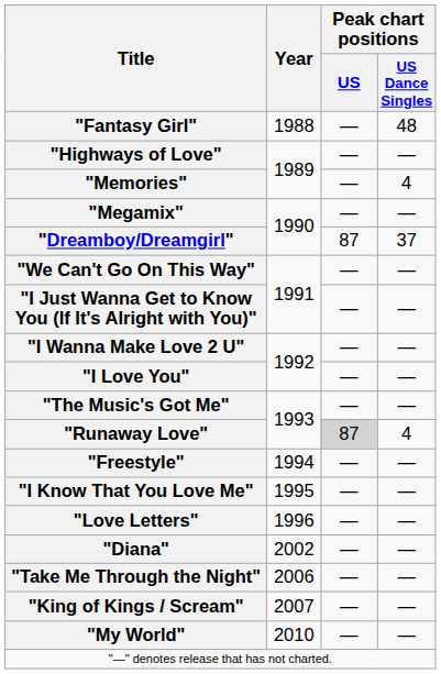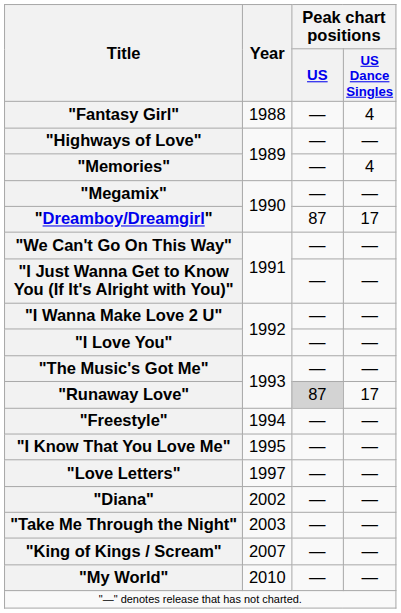 <table class="wikitable plainrowheaders" style="text-align:center;">
 <tr>
 <th scope="col" rowspan="2" style="width:14em;">Title</th>
 <th scope="col" rowspan="2" style="width:2.5em;">Year</th>
 <th scope="col" colspan="3">Peak chart positions</th>
 </tr>
 <tr>
 <th style="width:3em;font-size:90%;"><a href='#'>US</a></th>
 <th style="width:3em;font-size:80%;"><a href='#'>US<br>Dance<br>Singles</a></th>
 </tr>
 <tr>
 <th scope="row">"Fantasy Girl"</th>
 <td>1988</td>
 <td>—</td>
-<td>48</td>
+<td>4</td>
 </tr>
 <tr>
 <th scope="row">"Highways of Love"</th>
 <td rowspan="2">1989</td>
 <td>—</td>
 <td>—</td>
 </tr>
 <tr>
 <th scope="row">"Memories"</th>
 <td>—</td>
 <td>4</td>
 </tr>
 <tr>
 <th scope="row">"Megamix"</th>
 <td rowspan="2">1990</td>
 <td>—</td>
 <td>—</td>
 </tr>
 <tr>
 <th scope="row">"<a href='#'>Dreamboy/Dreamgirl</a>"</th>
 <td>87</td>
-<td>37</td>
+<td>17</td>
 </tr>
 <tr>
 <th scope="row">"We Can't Go On This Way"</th>
 <td rowspan="2">1991</td>
 <td>—</td>
 <td>—</td>
 </tr>
 <tr>
 <th scope="row">"I Just Wanna Get to Know You (If It's Alright with You)"</th>
 <td>—</td>
 <td>—</td>
 </tr>
 <tr>
 <th scope="row">"I Wanna Make Love 2 U"</th>
 <td rowspan="2">1992</td>
 <td>—</td>
 <td>—</td>
 </tr>
 <tr>
 <th scope="row">"I Love You"</th>
 <td>—</td>
 <td>—</td>
 </tr>
 <tr>
 <th scope="row">"The Music's Got Me"</th>
 <td rowspan="2">1993</td>
 <td>—</td>
 <td>—</td>
 </tr>
 <tr>
 <th scope="row">"Runaway Love"</th>
 <td style="background: lightgrey;">87</td>
-<td>4</td>
+<td>17</td>
 </tr>
 <tr>
 <th scope="row">"Freestyle"</th>
 <td>1994</td>
 <td>—</td>
 <td>—</td>
 </tr>
 <tr>
 <th scope="row">"I Know That You Love Me"</th>
 <td>1995</td>
 <td>—</td>
 <td>—</td>
 </tr>
 <tr>
 <th scope="row">"Love Letters"</th>
-<td>1996</td>
+<td>1997</td>
 <td>—</td>
 <td>—</td>
 </tr>
 <tr>
 <th scope="row">"Diana"</th>
 <td>2002</td>
 <td>—</td>
 <td>—</td>
 </tr>
 <tr>
 <th scope="row">"Take Me Through the Night"</th>
-<td>2006</td>
+<td>2003</td>
 <td>—</td>
 <td>—</td>
 </tr>
 <tr>
 <th scope="row">"King of Kings / Scream"</th>
 <td>2007</td>
 <td>—</td>
 <td>—</td>
 </tr>
 <tr>
 <th scope="row">"My World"</th>
 <td>2010</td>
 <td>—</td>
 <td>—</td>
 </tr>
 <tr>
 <td colspan="12" style="font-size: 8pt">"—" denotes release that has not charted.</td>
 </tr>
 </table>
